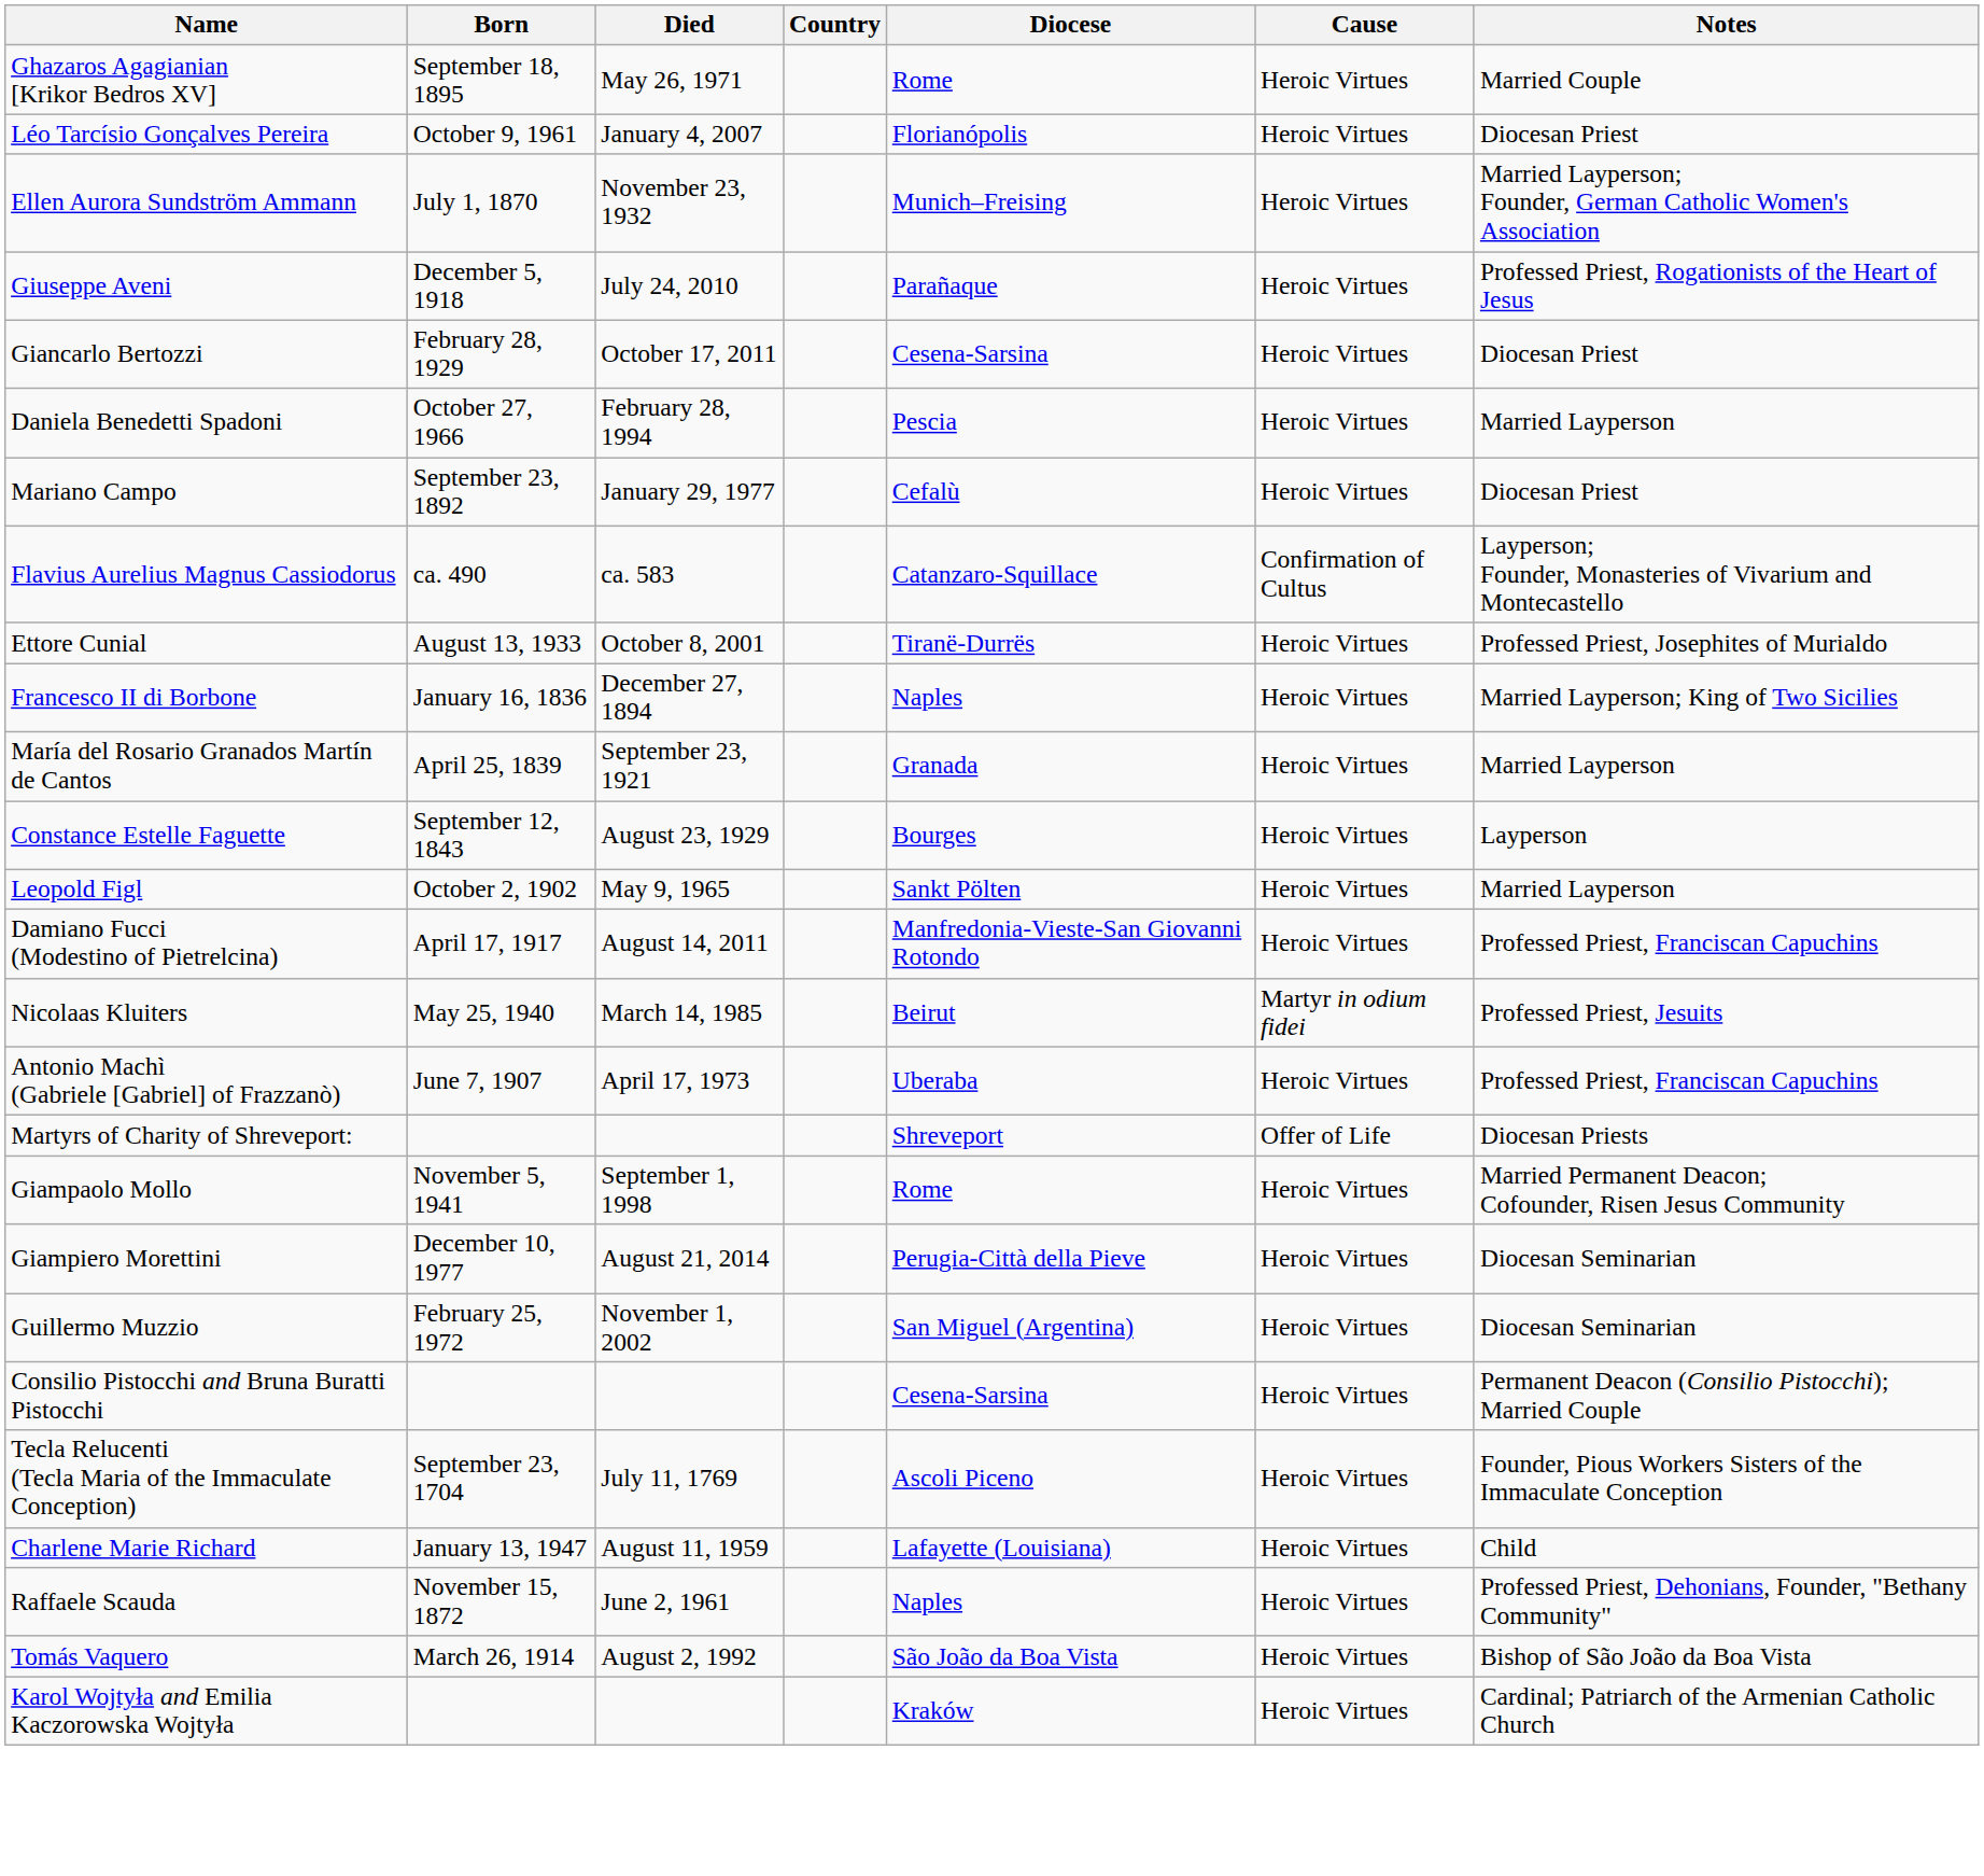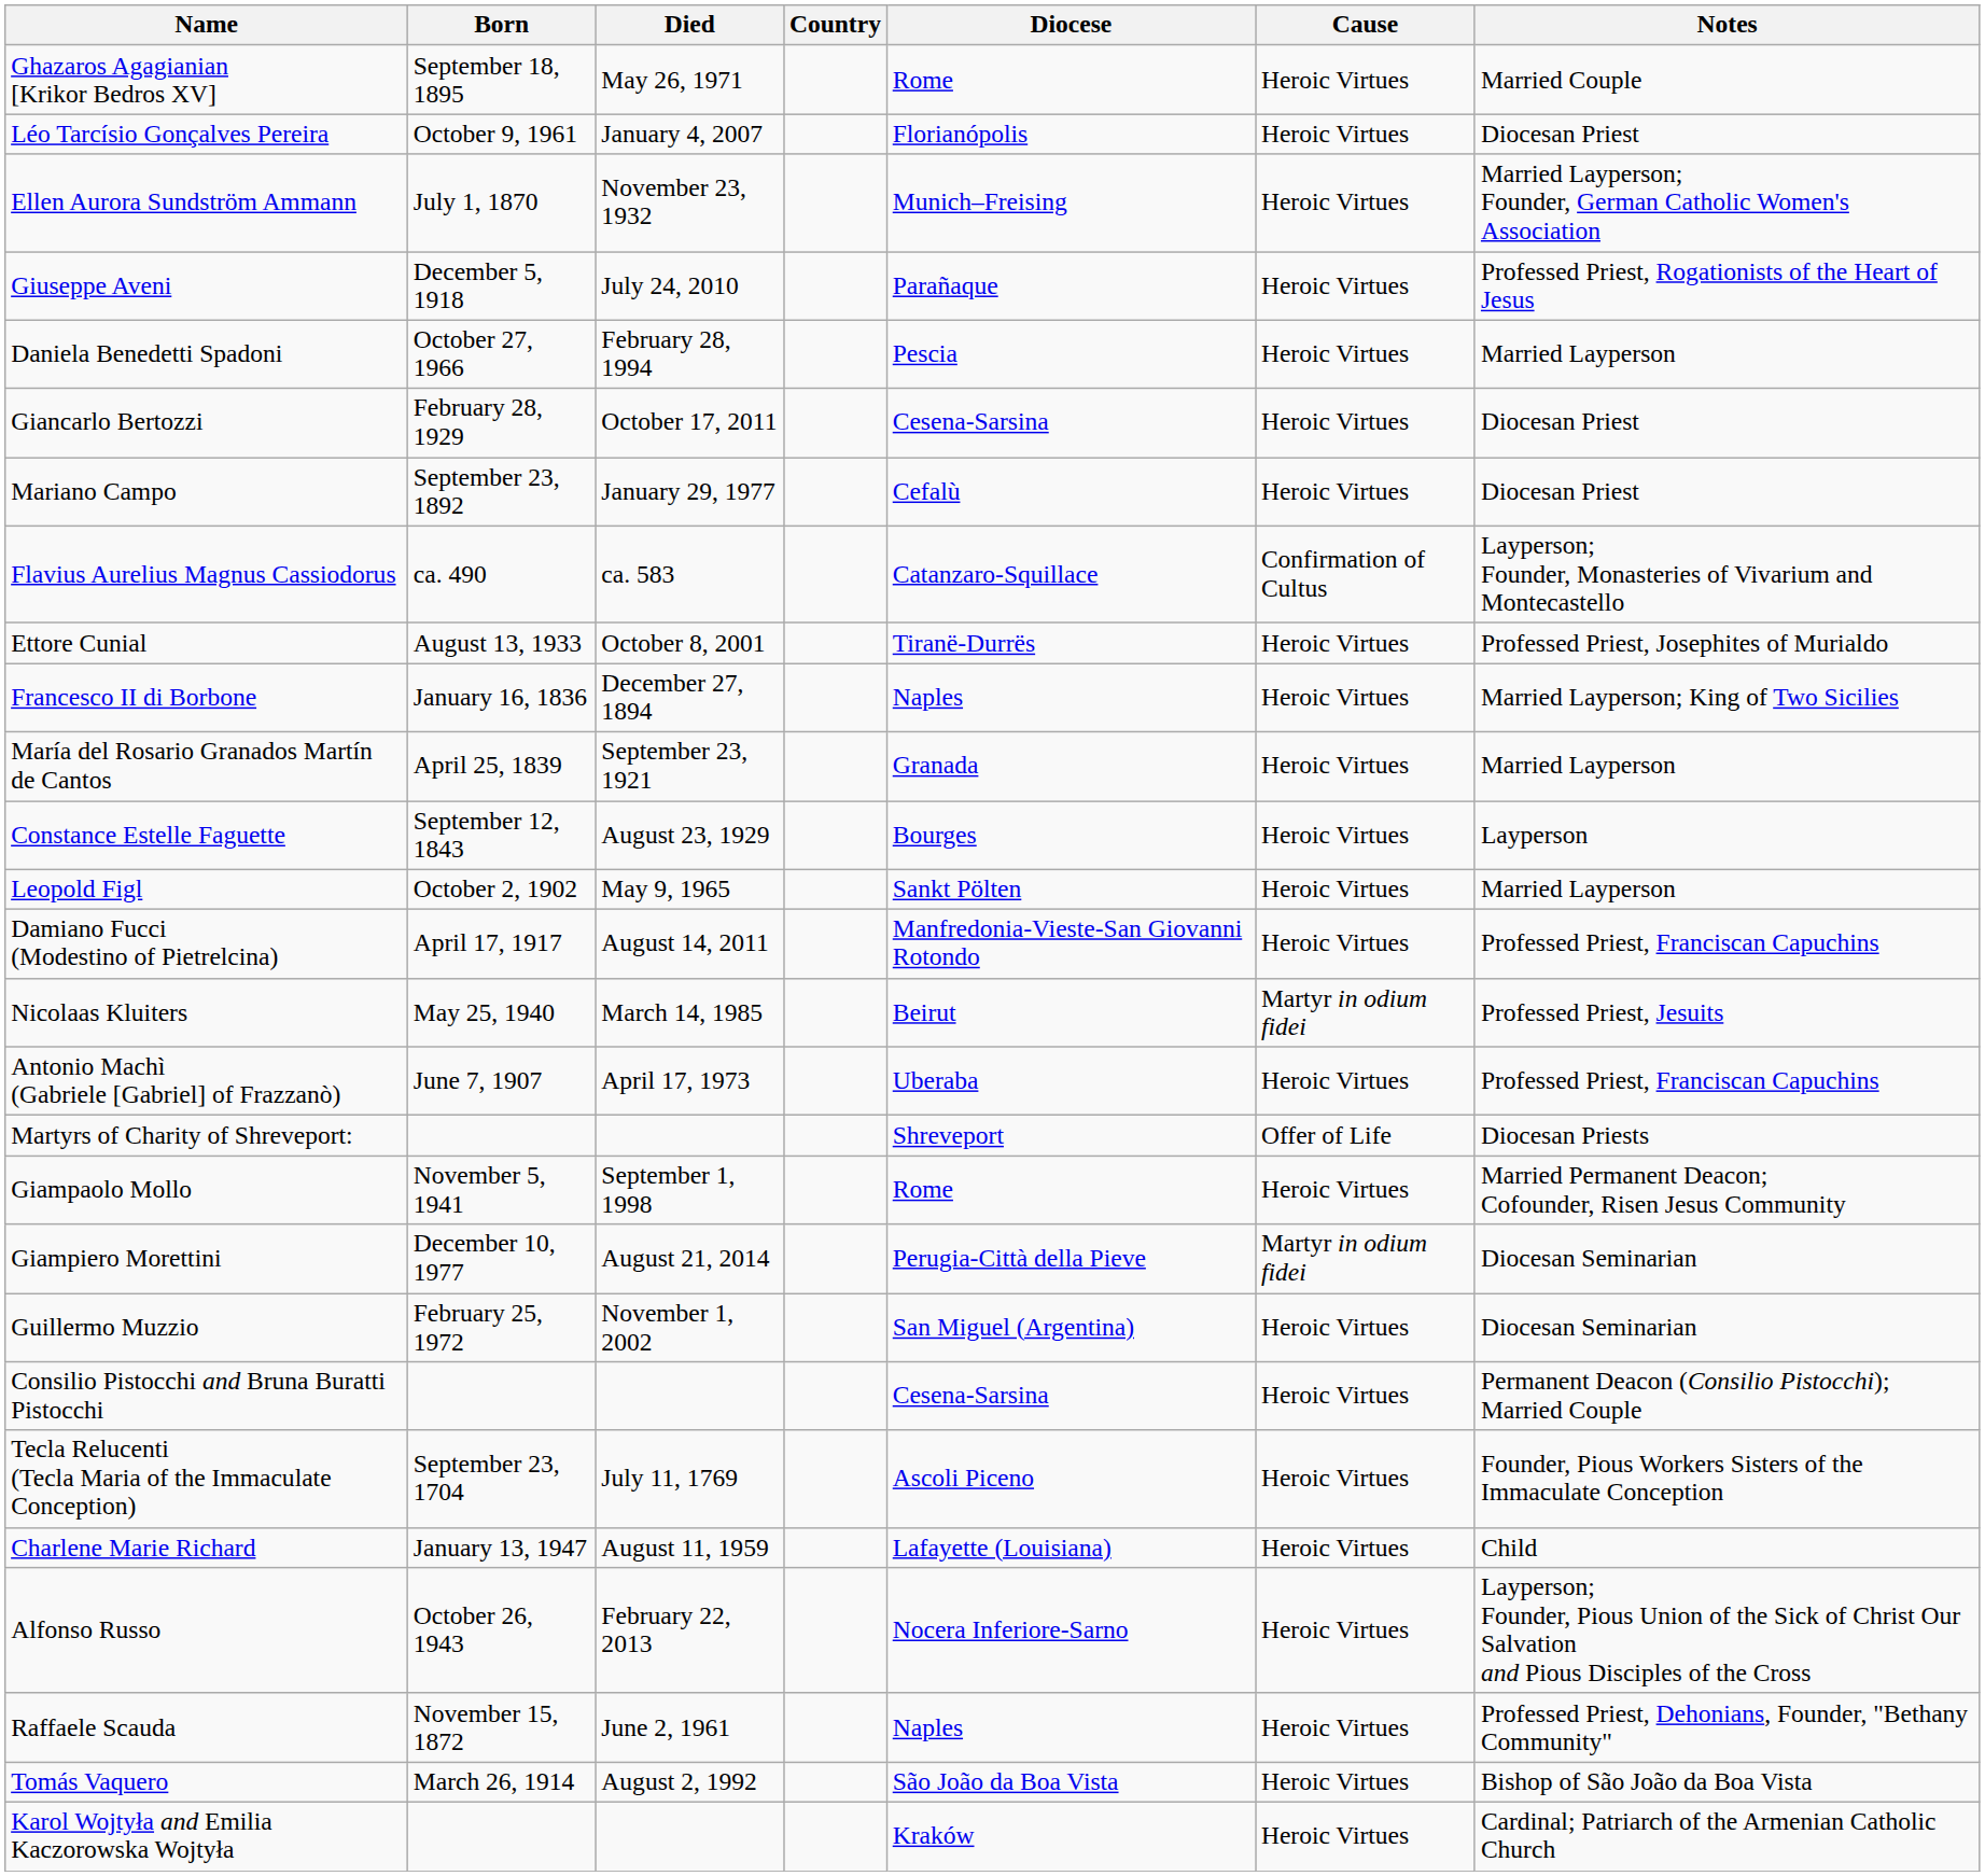 <table class="wikitable sortable">
 <tr>
 <th>Name</th>
 <th>Born</th>
 <th>Died</th>
 <th>Country</th>
 <th>Diocese</th>
 <th>Cause</th>
 <th>Notes</th>
 </tr>
 <tr>
 <td><a href='#'>Ghazaros Agagianian</a> <br>[Krikor Bedros XV]</td>
 <td>September 18, 1895</td>
 <td>May 26, 1971</td>
 <td><br></td>
 <td><a href='#'>Rome</a></td>
 <td>Heroic Virtues</td>
 <td>Married Couple</td>
 </tr>
 <tr>
 <td><a href='#'>Léo Tarcísio Gonçalves Pereira</a></td>
 <td>October 9, 1961</td>
 <td>January 4, 2007</td>
 <td></td>
 <td><a href='#'>Florianópolis</a></td>
 <td>Heroic Virtues</td>
 <td>Diocesan Priest</td>
 </tr>
 <tr>
 <td><a href='#'>Ellen Aurora Sundström Ammann</a></td>
 <td>July 1, 1870</td>
 <td>November 23, 1932</td>
 <td><br></td>
 <td><a href='#'>Munich–Freising</a></td>
 <td>Heroic Virtues</td>
 <td>Married Layperson; <br>Founder, <a href='#'>German Catholic Women's Association</a></td>
 </tr>
 <tr>
 <td><a href='#'>Giuseppe Aveni</a></td>
 <td>December 5, 1918</td>
 <td>July 24, 2010</td>
 <td><br></td>
 <td><a href='#'>Parañaque</a></td>
 <td>Heroic Virtues</td>
 <td>Professed Priest, <a href='#'>Rogationists of the Heart of Jesus</a></td>
 </tr>
 <tr>
+<td>Daniela Benedetti Spadoni</td>
+<td>October 27, 1966</td>
+<td>February 28, 1994</td>
+<td></td>
+<td><a href='#'>Pescia</a></td>
+<td>Heroic Virtues</td>
+<td>Married Layperson</td>
+</tr>
+<tr>
 <td>Giancarlo Bertozzi</td>
 <td>February 28, 1929</td>
 <td>October 17, 2011</td>
 <td></td>
 <td><a href='#'>Cesena-Sarsina</a></td>
 <td>Heroic Virtues</td>
 <td>Diocesan Priest</td>
-</tr>
-<tr>
-<td>Daniela Benedetti Spadoni</td>
-<td>October 27, 1966</td>
-<td>February 28, 1994</td>
-<td></td>
-<td><a href='#'>Pescia</a></td>
-<td>Heroic Virtues</td>
-<td>Married Layperson</td>
 </tr>
 <tr>
 <td>Mariano Campo</td>
 <td>September 23, 1892</td>
 <td>January 29, 1977</td>
 <td></td>
 <td><a href='#'>Cefalù</a></td>
 <td>Heroic Virtues</td>
 <td>Diocesan Priest</td>
 </tr>
 <tr>
 <td><a href='#'>Flavius Aurelius Magnus Cassiodorus</a></td>
 <td>ca. 490</td>
 <td>ca. 583</td>
 <td></td>
 <td><a href='#'>Catanzaro-Squillace</a></td>
 <td>Confirmation of Cultus</td>
 <td>Layperson; <br>Founder, Monasteries of Vivarium and Montecastello</td>
 </tr>
 <tr>
 <td>Ettore Cunial</td>
 <td>August 13, 1933</td>
 <td>October 8, 2001</td>
 <td><br></td>
 <td><a href='#'>Tiranë-Durrës</a></td>
 <td>Heroic Virtues</td>
 <td>Professed Priest, Josephites of Murialdo</td>
 </tr>
 <tr>
 <td><a href='#'>Francesco II di Borbone</a></td>
 <td>January 16, 1836</td>
 <td>December 27, 1894</td>
 <td></td>
 <td><a href='#'>Naples</a></td>
 <td>Heroic Virtues</td>
 <td>Married Layperson; King of <a href='#'>Two Sicilies</a></td>
 </tr>
 <tr>
 <td>María del Rosario Granados Martín de Cantos</td>
 <td>April 25, 1839</td>
 <td>September 23, 1921</td>
 <td></td>
 <td><a href='#'>Granada</a></td>
 <td>Heroic Virtues</td>
 <td>Married Layperson</td>
 </tr>
 <tr>
 <td><a href='#'>Constance Estelle Faguette</a></td>
 <td>September 12, 1843</td>
 <td>August 23, 1929</td>
 <td></td>
 <td><a href='#'>Bourges</a></td>
 <td>Heroic Virtues</td>
 <td>Layperson</td>
 </tr>
 <tr>
 <td><a href='#'>Leopold Figl</a></td>
 <td>October 2, 1902</td>
 <td>May 9, 1965</td>
 <td></td>
 <td><a href='#'>Sankt Pölten</a></td>
 <td>Heroic Virtues</td>
 <td>Married Layperson</td>
 </tr>
 <tr>
 <td>Damiano Fucci <br>(Modestino of Pietrelcina)</td>
 <td>April 17, 1917</td>
 <td>August 14, 2011</td>
 <td></td>
 <td><a href='#'>Manfredonia-Vieste-San Giovanni Rotondo</a></td>
 <td>Heroic Virtues</td>
 <td>Professed Priest, <a href='#'>Franciscan Capuchins</a></td>
 </tr>
 <tr>
 <td>Nicolaas Kluiters</td>
 <td>May 25, 1940</td>
 <td>March 14, 1985</td>
 <td><br></td>
 <td><a href='#'>Beirut</a></td>
 <td>Martyr <em>in odium fidei</em></td>
 <td>Professed Priest, <a href='#'>Jesuits</a></td>
 </tr>
 <tr>
 <td>Antonio Machì <br>(Gabriele [Gabriel] of Frazzanò)</td>
 <td>June 7, 1907</td>
 <td>April 17, 1973</td>
 <td><br></td>
 <td><a href='#'>Uberaba</a></td>
 <td>Heroic Virtues</td>
 <td>Professed Priest, <a href='#'>Franciscan Capuchins</a></td>
 </tr>
 <tr>
 <td>Martyrs of Charity of Shreveport:</td>
 <td></td>
 <td></td>
 <td><br></td>
 <td><a href='#'>Shreveport</a></td>
 <td>Offer of Life</td>
 <td>Diocesan Priests</td>
 </tr>
 <tr>
 <td>Giampaolo Mollo</td>
 <td>November 5, 1941</td>
 <td>September 1, 1998</td>
 <td></td>
 <td><a href='#'>Rome</a></td>
 <td>Heroic Virtues</td>
 <td>Married Permanent Deacon; <br>Cofounder, Risen Jesus Community</td>
 </tr>
 <tr>
 <td>Giampiero Morettini</td>
 <td>December 10, 1977</td>
 <td>August 21, 2014</td>
 <td></td>
 <td><a href='#'>Perugia-Città della Pieve</a></td>
-<td>Heroic Virtues</td>
+<td>Martyr <em>in odium fidei</em></td>
 <td>Diocesan Seminarian</td>
 </tr>
 <tr>
 <td>Guillermo Muzzio</td>
 <td>February 25, 1972</td>
 <td>November 1, 2002</td>
 <td></td>
 <td><a href='#'>San Miguel (Argentina)</a></td>
 <td>Heroic Virtues</td>
 <td>Diocesan Seminarian</td>
 </tr>
 <tr>
 <td>Consilio Pistocchi <em>and</em> Bruna Buratti Pistocchi</td>
 <td></td>
 <td></td>
 <td></td>
 <td><a href='#'>Cesena-Sarsina</a></td>
 <td>Heroic Virtues</td>
 <td>Permanent Deacon (<em>Consilio Pistocchi</em>);<br> Married Couple</td>
 </tr>
 <tr>
 <td>Tecla Relucenti <br>(Tecla Maria of the Immaculate Conception)</td>
 <td>September 23, 1704</td>
 <td>July 11, 1769</td>
 <td></td>
 <td><a href='#'>Ascoli Piceno</a></td>
 <td>Heroic Virtues</td>
 <td>Founder, Pious Workers Sisters of the Immaculate Conception</td>
 </tr>
 <tr>
 <td><a href='#'>Charlene Marie Richard</a></td>
 <td>January 13, 1947</td>
 <td>August 11, 1959</td>
 <td></td>
 <td><a href='#'>Lafayette (Louisiana)</a></td>
 <td>Heroic Virtues</td>
 <td>Child</td>
 </tr>
 <tr>
+<td>Alfonso Russo</td>
+<td>October 26, 1943</td>
+<td>February 22, 2013</td>
+<td></td>
+<td><a href='#'>Nocera Inferiore-Sarno</a></td>
+<td>Heroic Virtues</td>
+<td>Layperson; <br>Founder, Pious Union of the Sick of Christ Our Salvation <br><em>and</em> Pious Disciples of the Cross</td>
+</tr>
+<tr>
 <td>Raffaele Scauda</td>
 <td>November 15, 1872</td>
 <td>June 2, 1961</td>
 <td></td>
 <td><a href='#'>Naples</a></td>
 <td>Heroic Virtues</td>
 <td>Professed Priest, <a href='#'>Dehonians</a>, Founder, "Bethany Community"</td>
 </tr>
 <tr>
 <td><a href='#'>Tomás Vaquero</a></td>
 <td>March 26, 1914</td>
 <td>August 2, 1992</td>
 <td></td>
 <td><a href='#'>São João da Boa Vista</a></td>
 <td>Heroic Virtues</td>
 <td>Bishop of São João da Boa Vista</td>
 </tr>
 <tr>
 <td><a href='#'>Karol Wojtyła</a> <em>and</em> Emilia Kaczorowska Wojtyła</td>
 <td></td>
 <td></td>
 <td></td>
 <td><a href='#'>Kraków</a></td>
 <td>Heroic Virtues</td>
 <td>Cardinal; Patriarch of the Armenian Catholic Church</td>
 </tr>
 </table>
